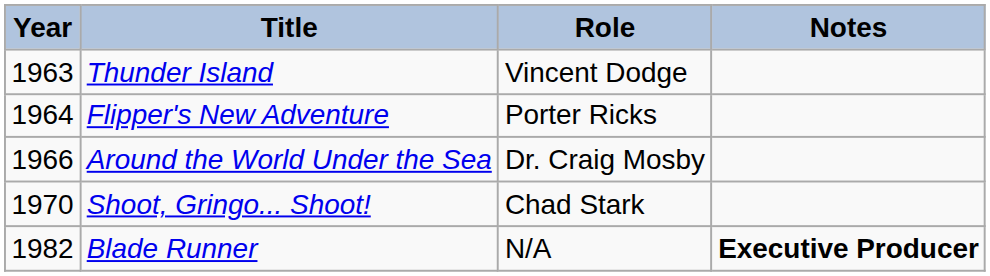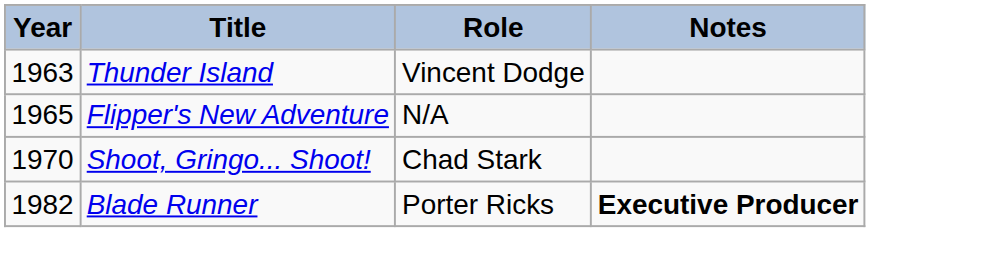 <table class="wikitable" style="font-size:90%;">
 <tr>
 <th style="background:#B0C4DE;">Year</th>
 <th style="background:#B0C4DE;">Title</th>
 <th style="background:#B0C4DE;">Role</th>
 <th style="background:#B0C4DE;">Notes</th>
 </tr>
 <tr>
 <td>1963</td>
 <td><em><a href='#'>Thunder Island</a></em></td>
 <td>Vincent Dodge</td>
 <td></td>
 </tr>
 <tr>
-<td>1964</td>
+<td>1965</td>
 <td><em><a href='#'>Flipper's New Adventure</a></em></td>
-<td>Porter Ricks</td>
-<td></td>
-</tr>
-<tr>
-<td>1966</td>
-<td><em><a href='#'>Around the World Under the Sea</a></em></td>
-<td>Dr. Craig Mosby</td>
+<td>N/A</td>
 <td></td>
 </tr>
 <tr>
 <td>1970</td>
 <td><em><a href='#'>Shoot, Gringo... Shoot!</a></em></td>
 <td>Chad Stark</td>
 <td></td>
 </tr>
 <tr>
 <td>1982</td>
 <td><em><a href='#'>Blade Runner</a></em></td>
-<td>N/A</td>
+<td>Porter Ricks</td>
 <td><strong>Executive Producer</strong></td>
 </tr>
 </table>
